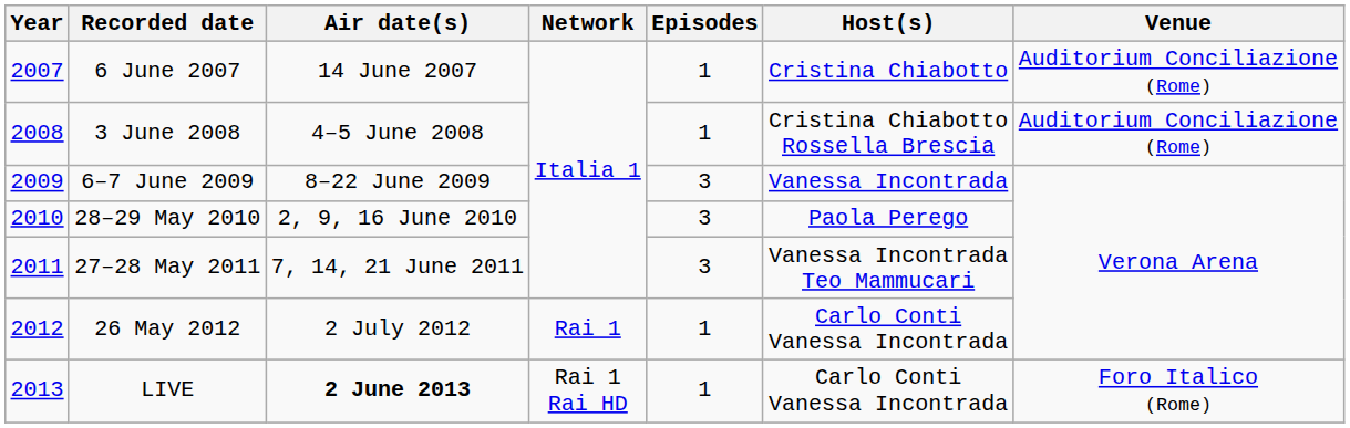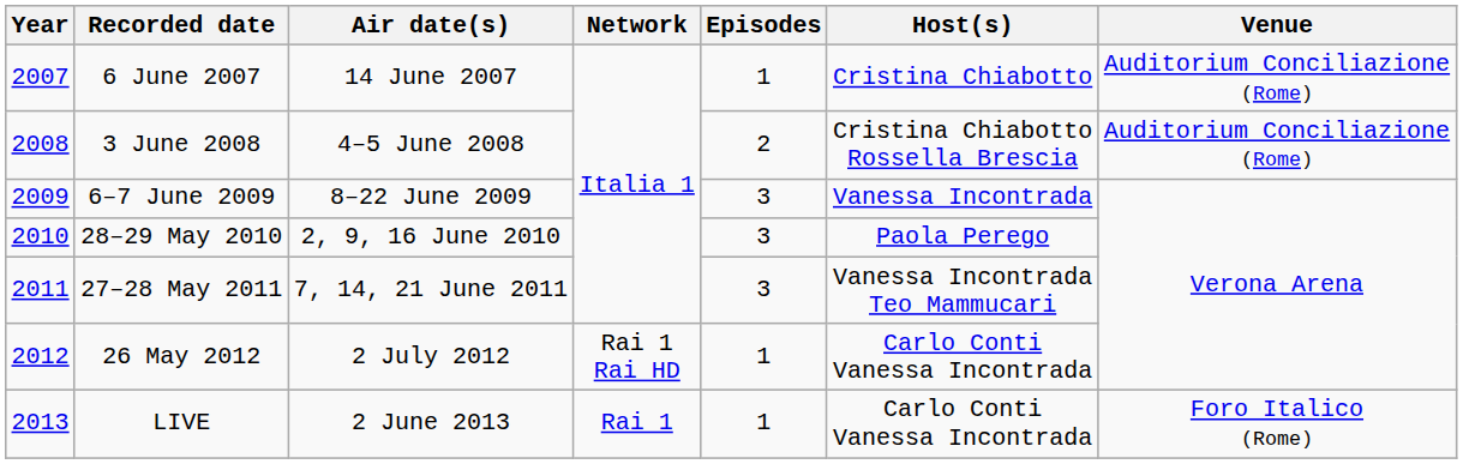 <table class="wikitable sortable" style="text-align:center">
 <tr>
 <th>Year</th>
 <th class="unsortable">Recorded date</th>
 <th class="unsortable">Air date(s)</th>
 <th>Network</th>
 <th class="unsortable">Episodes</th>
 <th class="unsortable">Host(s)</th>
 <th>Venue</th>
 </tr>
 <tr>
 <td><a href='#'>2007</a></td>
 <td>6 June 2007</td>
 <td>14 June 2007</td>
 <td rowspan="5"><a href='#'>Italia 1</a></td>
 <td>1</td>
 <td><a href='#'>Cristina Chiabotto</a></td>
 <td><a href='#'>Auditorium Conciliazione</a> <br> <small>(<a href='#'>Rome</a>)</small></td>
 </tr>
 <tr>
 <td><a href='#'>2008</a></td>
 <td>3 June 2008</td>
 <td>4–5 June 2008</td>
-<td>1</td>
+<td>2</td>
 <td>Cristina Chiabotto <br> <a href='#'>Rossella Brescia</a></td>
 <td><a href='#'>Auditorium Conciliazione</a> <br> <small>(<a href='#'>Rome</a>)</small></td>
 </tr>
 <tr>
 <td><a href='#'>2009</a></td>
 <td>6–7 June 2009</td>
 <td>8–22 June 2009</td>
 <td>3</td>
 <td><a href='#'>Vanessa Incontrada</a></td>
 <td rowspan="4"><a href='#'>Verona Arena</a></td>
 </tr>
 <tr>
 <td><a href='#'>2010</a></td>
 <td>28–29 May 2010</td>
 <td>2, 9, 16 June 2010</td>
 <td>3</td>
 <td><a href='#'>Paola Perego</a></td>
 </tr>
 <tr>
 <td><a href='#'>2011</a></td>
 <td>27–28 May 2011</td>
 <td>7, 14, 21 June 2011</td>
 <td>3</td>
 <td>Vanessa Incontrada <br> <a href='#'>Teo Mammucari</a></td>
 </tr>
 <tr>
 <td><a href='#'>2012</a></td>
 <td>26 May 2012</td>
 <td>2 July 2012</td>
-<td><a href='#'>Rai 1</a></td>
+<td>Rai 1 <br> <a href='#'>Rai HD</a></td>
 <td>1</td>
 <td><a href='#'>Carlo Conti</a> <br> Vanessa Incontrada</td>
 </tr>
 <tr>
 <td><a href='#'>2013</a></td>
 <td>LIVE</td>
-<td><strong>2 June 2013</strong></td>
-<td>Rai 1 <br> <a href='#'>Rai HD</a></td>
+<td>2 June 2013</td>
+<td><a href='#'>Rai 1</a></td>
 <td>1</td>
 <td>Carlo Conti <br> Vanessa Incontrada</td>
 <td><a href='#'>Foro Italico</a> <br> <small>(Rome)</small></td>
 </tr>
 </table>
